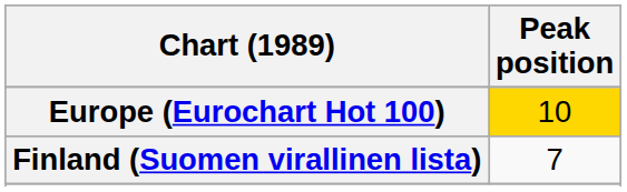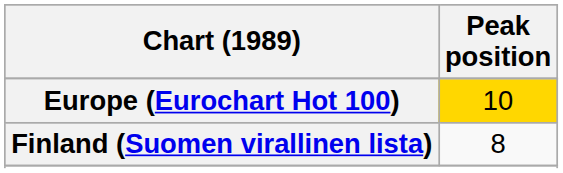 <table class="wikitable sortable plainrowheaders" style="text-align:center">
 <tr>
 <th>Chart (1989)</th>
 <th>Peak<br>position</th>
 </tr>
 <tr>
 </tr>
 <tr>
 </tr>
 <tr>
 </tr>
 <tr>
 </tr>
 <tr>
 <th scope="row">Europe (<a href='#'>Eurochart Hot 100</a>)</th>
 <td style="background: gold;">10</td>
 </tr>
 <tr>
 <th scope="row">Finland (<a href='#'>Suomen virallinen lista</a>)</th>
-<td>7</td>
+<td>8</td>
 </tr>
 <tr>
 </tr>
 <tr>
 </tr>
 <tr>
 </tr>
 <tr>
 </tr>
 <tr>
 </tr>
 <tr>
 </tr>
 <tr>
 </tr>
 <tr>
 </tr>
 <tr>
 </tr>
 <tr>
 </tr>
 </table>
